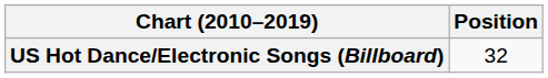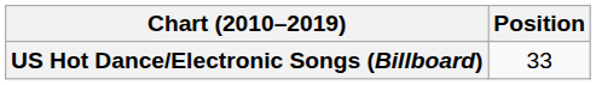 <table class="wikitable plainrowheaders" style="text-align:center">
 <tr>
 <th scope="col">Chart (2010–2019)</th>
 <th scope="col">Position</th>
 </tr>
 <tr>
 <th scope="row">US Hot Dance/Electronic Songs (<em>Billboard</em>)</th>
-<td>32</td>
+<td>33</td>
 </tr>
 </table>
